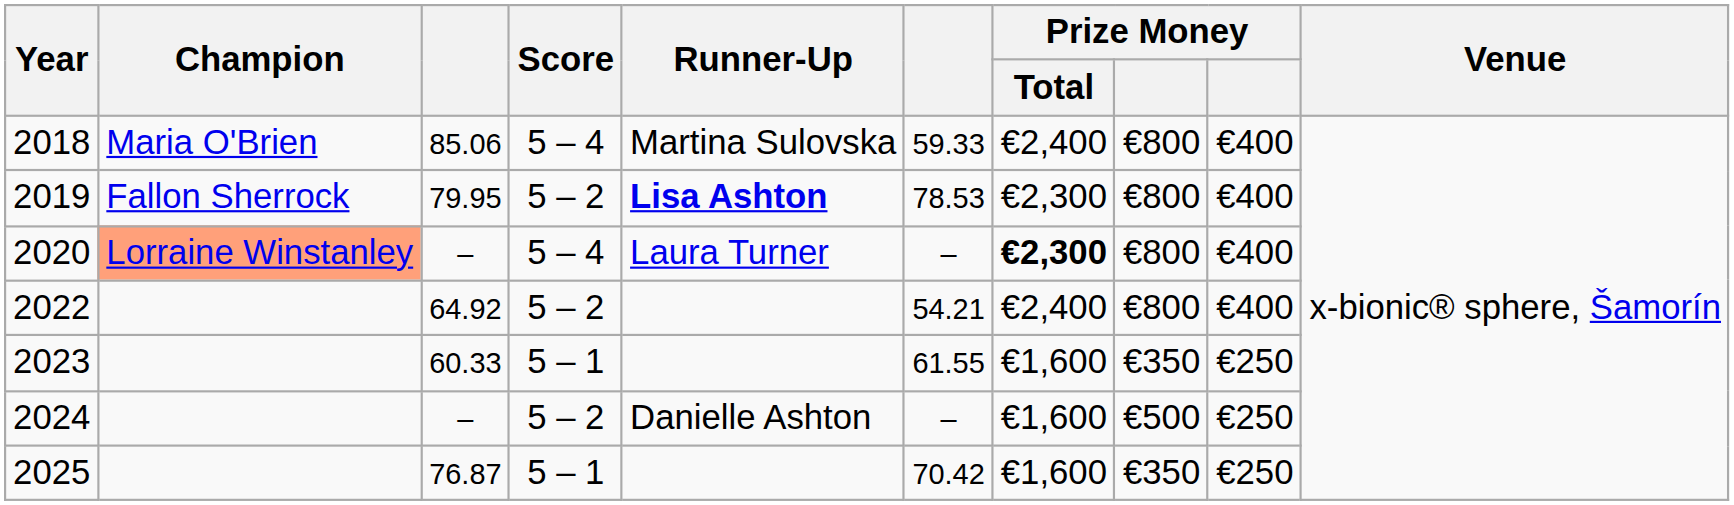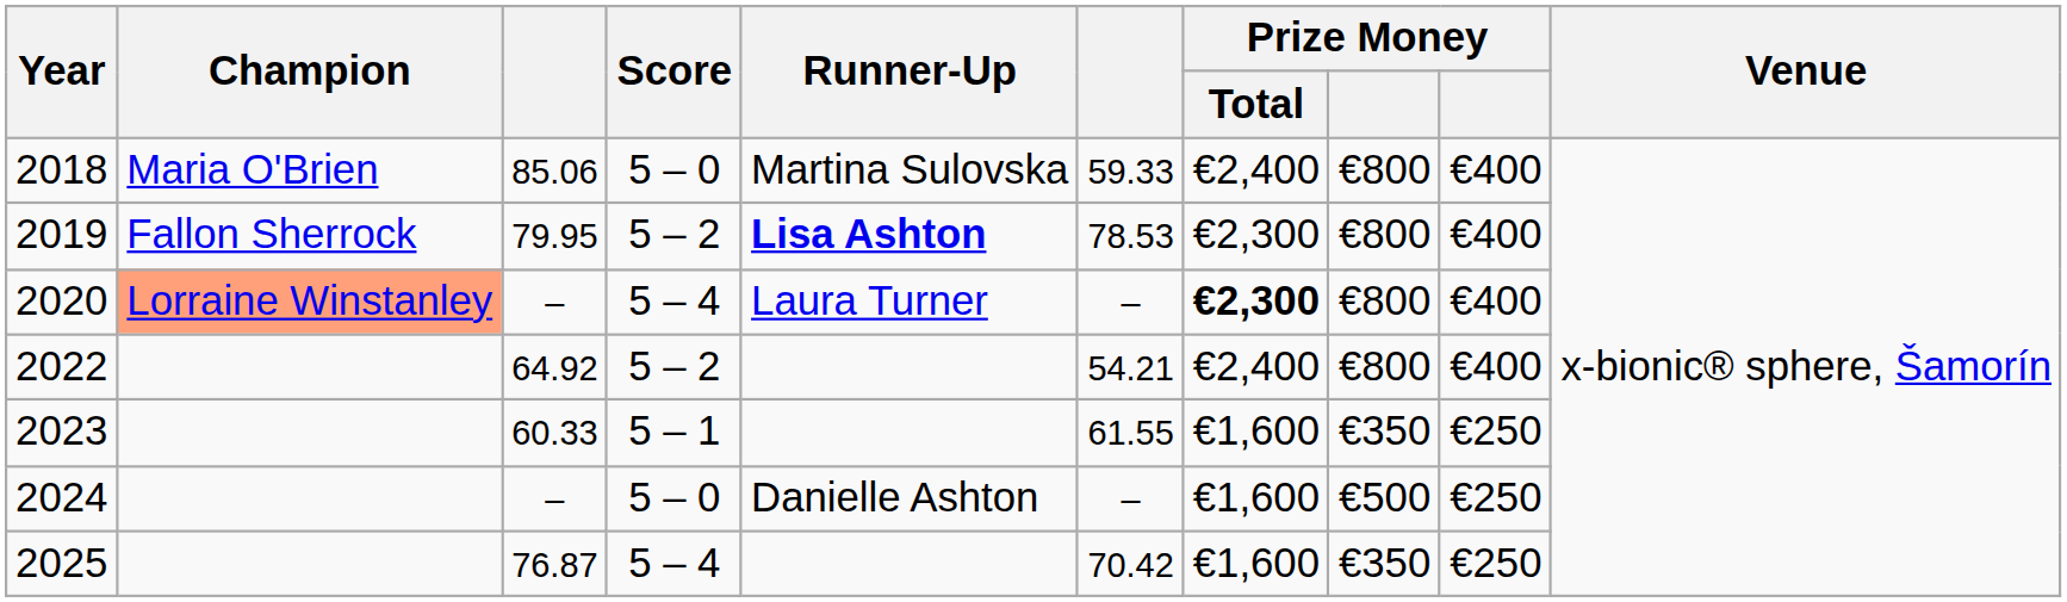 <table class="wikitable sortable">
 <tr>
 <th rowspan=2>Year</th>
 <th rowspan=2>Champion</th>
 <th rowspan=2></th>
 <th rowspan=2>Score</th>
 <th rowspan=2>Runner-Up</th>
 <th rowspan=2></th>
 <th colspan=3>Prize Money</th>
 <th rowspan=2>Venue</th>
 </tr>
 <tr>
 <th>Total</th>
 <th></th>
 <th></th>
 </tr>
 <tr>
 <td>2018</td>
 <td> <a href='#'>Maria O'Brien</a></td>
 <td align=center><small><span>85.06</span></small></td>
-<td align=center>5 – 4</td>
+<td align=center>5 – 0</td>
 <td> Martina Sulovska</td>
 <td align=center><small><span>59.33</span></small></td>
 <td align=center>€2,400</td>
 <td align=center>€800</td>
 <td align=center>€400</td>
 <td rowspan=7>x-bionic® sphere, <a href='#'>Šamorín</a></td>
 </tr>
 <tr>
 <td>2019</td>
 <td> <a href='#'>Fallon Sherrock</a></td>
 <td align=center><small><span>79.95</span></small></td>
 <td align=center>5 – 2</td>
 <td><strong> <a href='#'>Lisa Ashton</a></strong></td>
 <td align=center><small><span>78.53</span></small></td>
 <td align=center>€2,300</td>
 <td align=center>€800</td>
 <td align=center>€400</td>
 </tr>
 <tr>
 <td>2020</td>
 <td style="background: lightsalmon;"> <a href='#'>Lorraine Winstanley</a></td>
 <td align=center><small><span>–</span></small></td>
 <td align=center>5 – 4</td>
 <td> <a href='#'>Laura Turner</a></td>
 <td align=center><small><span>–</span></small></td>
 <td align=center><strong>€2,300</strong></td>
 <td align=center>€800</td>
 <td align=center>€400</td>
 </tr>
 <tr>
 <td>2022</td>
 <td></td>
 <td align=center><small><span>64.92</span></small></td>
 <td align=center>5 – 2</td>
 <td></td>
 <td align=center><small><span>54.21</span></small></td>
 <td align=center>€2,400</td>
 <td align=center>€800</td>
 <td align=center>€400</td>
 </tr>
 <tr>
 <td>2023</td>
 <td></td>
 <td align=center><small><span>60.33</span></small></td>
 <td align=center>5 – 1</td>
 <td></td>
 <td align=center><small><span>61.55</span></small></td>
 <td align=center>€1,600</td>
 <td align=center>€350</td>
 <td align=center>€250</td>
 </tr>
 <tr>
 <td>2024</td>
 <td></td>
 <td align=center><small><span>–</span></small></td>
-<td align=center>5 – 2</td>
+<td align=center>5 – 0</td>
 <td> Danielle Ashton</td>
 <td align=center><small><span>–</span></small></td>
 <td align=center>€1,600</td>
 <td align=center>€500</td>
 <td align=center>€250</td>
 </tr>
 <tr>
 <td>2025</td>
 <td></td>
 <td align=center><small><span>76.87</span></small></td>
-<td align=center>5 – 1</td>
+<td align=center>5 – 4</td>
 <td></td>
 <td align=center><small><span>70.42</span></small></td>
 <td align=center>€1,600</td>
 <td align=center>€350</td>
 <td align=center>€250</td>
 </tr>
 </table>
